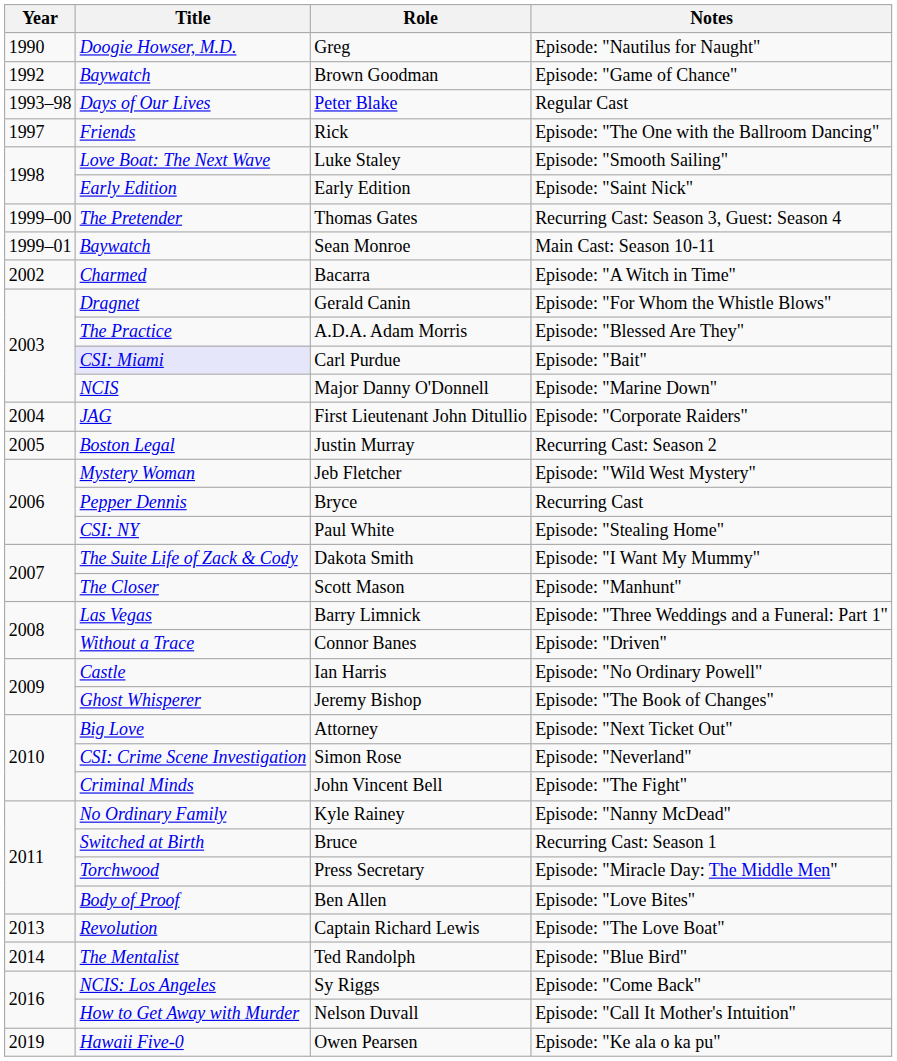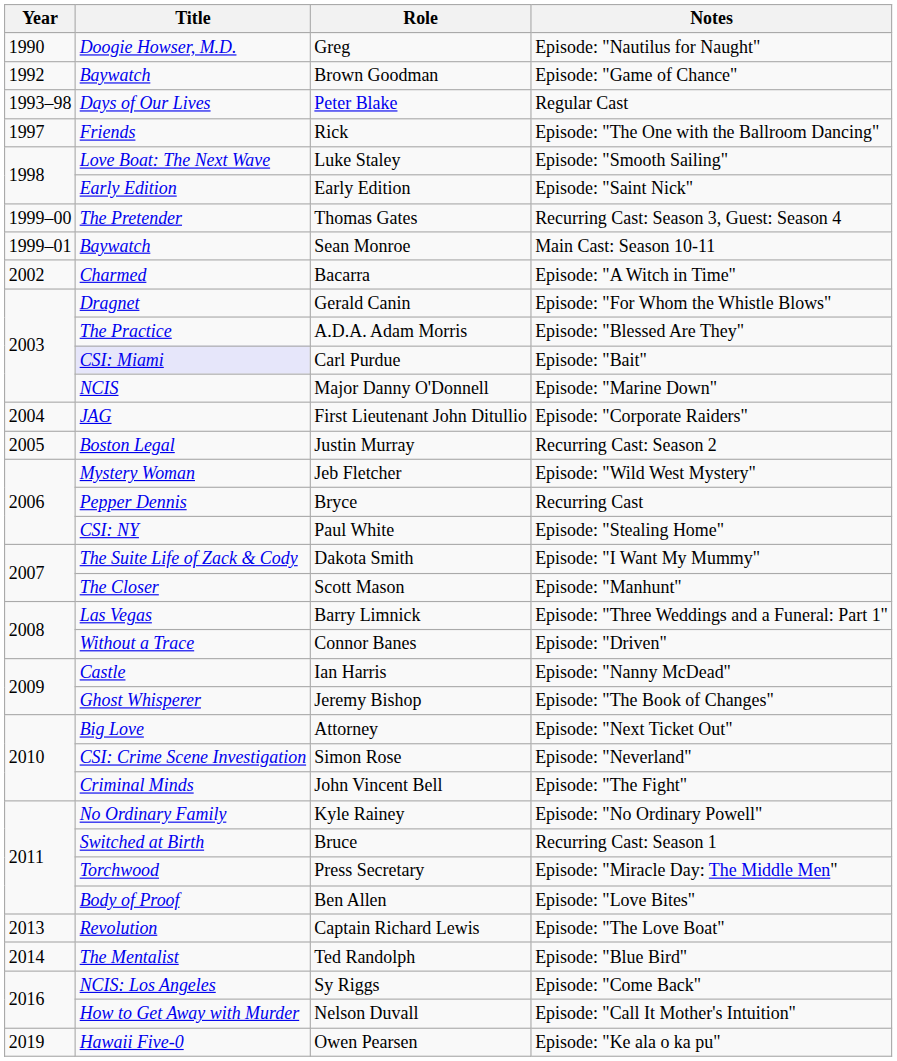 <table class="wikitable sortable">
 <tr>
 <th>Year</th>
 <th>Title</th>
 <th>Role</th>
 <th>Notes</th>
 </tr>
 <tr>
 <td>1990</td>
 <td><em><a href='#'>Doogie Howser, M.D.</a></em></td>
 <td>Greg</td>
 <td>Episode: "Nautilus for Naught"</td>
 </tr>
 <tr>
 <td>1992</td>
 <td><em><a href='#'>Baywatch</a></em></td>
 <td>Brown Goodman</td>
 <td>Episode: "Game of Chance"</td>
 </tr>
 <tr>
 <td>1993–98</td>
 <td><em><a href='#'>Days of Our Lives</a></em></td>
 <td><a href='#'>Peter Blake</a></td>
 <td>Regular Cast</td>
 </tr>
 <tr>
 <td>1997</td>
 <td><em><a href='#'>Friends</a></em></td>
 <td>Rick</td>
 <td>Episode: "The One with the Ballroom Dancing"</td>
 </tr>
 <tr>
 <td rowspan="2">1998</td>
 <td><em><a href='#'>Love Boat: The Next Wave</a></em></td>
 <td>Luke Staley</td>
 <td>Episode: "Smooth Sailing"</td>
 </tr>
 <tr>
 <td><em><a href='#'>Early Edition</a></em></td>
 <td>Early Edition</td>
 <td>Episode: "Saint Nick"</td>
 </tr>
 <tr>
 <td>1999–00</td>
 <td><a href='#'><em>The Pretender</em></a></td>
 <td>Thomas Gates</td>
 <td>Recurring Cast: Season 3, Guest: Season 4</td>
 </tr>
 <tr>
 <td>1999–01</td>
 <td><em><a href='#'>Baywatch</a></em></td>
 <td>Sean Monroe</td>
 <td>Main Cast: Season 10-11</td>
 </tr>
 <tr>
 <td>2002</td>
 <td><em><a href='#'>Charmed</a></em></td>
 <td>Bacarra</td>
 <td>Episode: "A Witch in Time"</td>
 </tr>
 <tr>
 <td rowspan="4">2003</td>
 <td><a href='#'><em>Dragnet</em></a></td>
 <td>Gerald Canin</td>
 <td>Episode: "For Whom the Whistle Blows"</td>
 </tr>
 <tr>
 <td><em><a href='#'>The Practice</a></em></td>
 <td>A.D.A. Adam Morris</td>
 <td>Episode: "Blessed Are They"</td>
 </tr>
 <tr>
 <td style="background: lavender;"><em><a href='#'>CSI: Miami</a></em></td>
 <td>Carl Purdue</td>
 <td>Episode: "Bait"</td>
 </tr>
 <tr>
 <td><a href='#'><em>NCIS</em></a></td>
 <td>Major Danny O'Donnell</td>
 <td>Episode: "Marine Down"</td>
 </tr>
 <tr>
 <td>2004</td>
 <td><a href='#'><em>JAG</em></a></td>
 <td>First Lieutenant John Ditullio</td>
 <td>Episode: "Corporate Raiders"</td>
 </tr>
 <tr>
 <td>2005</td>
 <td><em><a href='#'>Boston Legal</a></em></td>
 <td>Justin Murray</td>
 <td>Recurring Cast: Season 2</td>
 </tr>
 <tr>
 <td rowspan="3">2006</td>
 <td><em><a href='#'>Mystery Woman</a></em></td>
 <td>Jeb Fletcher</td>
 <td>Episode: "Wild West Mystery"</td>
 </tr>
 <tr>
 <td><em><a href='#'>Pepper Dennis</a></em></td>
 <td>Bryce</td>
 <td>Recurring Cast</td>
 </tr>
 <tr>
 <td><em><a href='#'>CSI: NY</a></em></td>
 <td>Paul White</td>
 <td>Episode: "Stealing Home"</td>
 </tr>
 <tr>
 <td rowspan="2">2007</td>
 <td><em><a href='#'>The Suite Life of Zack & Cody</a></em></td>
 <td>Dakota Smith</td>
 <td>Episode: "I Want My Mummy"</td>
 </tr>
 <tr>
 <td><em><a href='#'>The Closer</a></em></td>
 <td>Scott Mason</td>
 <td>Episode: "Manhunt"</td>
 </tr>
 <tr>
 <td rowspan="2">2008</td>
 <td><a href='#'><em>Las Vegas</em></a></td>
 <td>Barry Limnick</td>
 <td>Episode: "Three Weddings and a Funeral: Part 1"</td>
 </tr>
 <tr>
 <td><em><a href='#'>Without a Trace</a></em></td>
 <td>Connor Banes</td>
 <td>Episode: "Driven"</td>
 </tr>
 <tr>
 <td rowspan="2">2009</td>
 <td><a href='#'><em>Castle</em></a></td>
 <td>Ian Harris</td>
-<td>Episode: "No Ordinary Powell"</td>
+<td>Episode: "Nanny McDead"</td>
 </tr>
 <tr>
 <td><em><a href='#'>Ghost Whisperer</a></em></td>
 <td>Jeremy Bishop</td>
 <td>Episode: "The Book of Changes"</td>
 </tr>
 <tr>
 <td rowspan="3">2010</td>
 <td><em><a href='#'>Big Love</a></em></td>
 <td>Attorney</td>
 <td>Episode: "Next Ticket Out"</td>
 </tr>
 <tr>
 <td><em><a href='#'>CSI: Crime Scene Investigation</a></em></td>
 <td>Simon Rose</td>
 <td>Episode: "Neverland"</td>
 </tr>
 <tr>
 <td><em><a href='#'>Criminal Minds</a></em></td>
 <td>John Vincent Bell</td>
 <td>Episode: "The Fight"</td>
 </tr>
 <tr>
 <td rowspan="4">2011</td>
 <td><em><a href='#'>No Ordinary Family</a></em></td>
 <td>Kyle Rainey</td>
-<td>Episode: "Nanny McDead"</td>
+<td>Episode: "No Ordinary Powell"</td>
 </tr>
 <tr>
 <td><a href='#'><em>Switched at Birth</em></a></td>
 <td>Bruce</td>
 <td>Recurring Cast: Season 1</td>
 </tr>
 <tr>
 <td><em><a href='#'>Torchwood</a></em></td>
 <td>Press Secretary</td>
 <td>Episode: "Miracle Day: <a href='#'>The Middle Men</a>"</td>
 </tr>
 <tr>
 <td><em><a href='#'>Body of Proof</a></em></td>
 <td>Ben Allen</td>
 <td>Episode: "Love Bites"</td>
 </tr>
 <tr>
 <td>2013</td>
 <td><a href='#'><em>Revolution</em></a></td>
 <td>Captain Richard Lewis</td>
 <td>Episode: "The Love Boat"</td>
 </tr>
 <tr>
 <td>2014</td>
 <td><em><a href='#'>The Mentalist</a></em></td>
 <td>Ted Randolph</td>
 <td>Episode: "Blue Bird"</td>
 </tr>
 <tr>
 <td rowspan="2">2016</td>
 <td><em><a href='#'>NCIS: Los Angeles</a></em></td>
 <td>Sy Riggs</td>
 <td>Episode: "Come Back"</td>
 </tr>
 <tr>
 <td><em><a href='#'>How to Get Away with Murder</a></em></td>
 <td>Nelson Duvall</td>
 <td>Episode: "Call It Mother's Intuition"</td>
 </tr>
 <tr>
 <td>2019</td>
 <td><a href='#'><em>Hawaii Five-0</em></a></td>
 <td>Owen Pearsen</td>
 <td>Episode: "Ke ala o ka pu"</td>
 </tr>
 </table>
